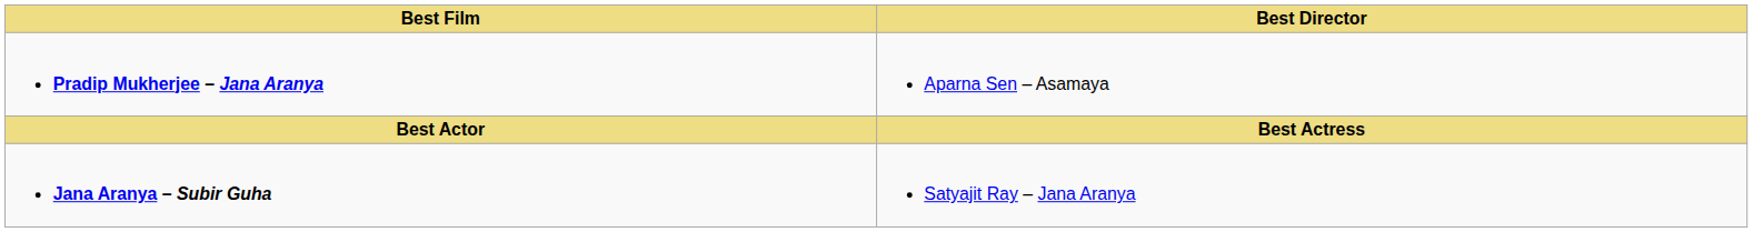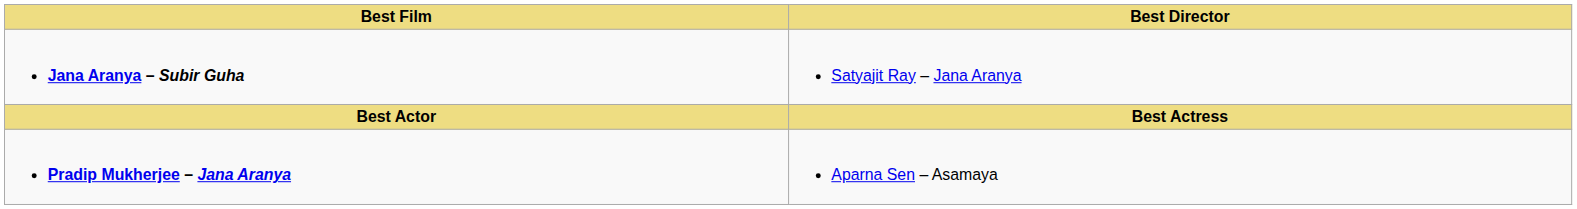 <table class="wikitable" width="100%"  |>
 <tr>
 <th !  style="background:#eedd82; text-align:center; width:50%;">Best Film</th>
 <th !  style="background:#eedd82; text-align:center; width:50%;">Best Director</th>
 </tr>
 <tr>
-<td><br><ul><li><strong><a href='#'>Pradip Mukherjee</a> – <em><a href='#'>Jana Aranya</a><strong><em></li></ul></td>
-<td><br><ul><li></strong><a href='#'>Aparna Sen</a> – </em>Asamaya</em></strong></li></ul></td>
+<td valign="top"><br><ul><li><strong><a href='#'>Jana Aranya</a> – <em>Subir Guha<strong><em></li></ul></td>
+<td valign="top"><br><ul><li></strong><a href='#'>Satyajit Ray</a> – </em><a href='#'>Jana Aranya</a></em></strong></li></ul></td>
 </tr>
 <tr>
 <th ! style="background:#eedd82; text-align:center;">Best Actor</th>
 <th ! style="background:#eedd82; text-align:center;">Best Actress</th>
 </tr>
 <tr>
-<td valign="top"><br><ul><li><strong><a href='#'>Jana Aranya</a> – <em>Subir Guha<strong><em></li></ul></td>
-<td valign="top"><br><ul><li></strong><a href='#'>Satyajit Ray</a> – </em><a href='#'>Jana Aranya</a></em></strong></li></ul></td>
+<td><br><ul><li><strong><a href='#'>Pradip Mukherjee</a> – <em><a href='#'>Jana Aranya</a><strong><em></li></ul></td>
+<td><br><ul><li></strong><a href='#'>Aparna Sen</a> – </em>Asamaya</em></strong></li></ul></td>
 </tr>
 </table>
